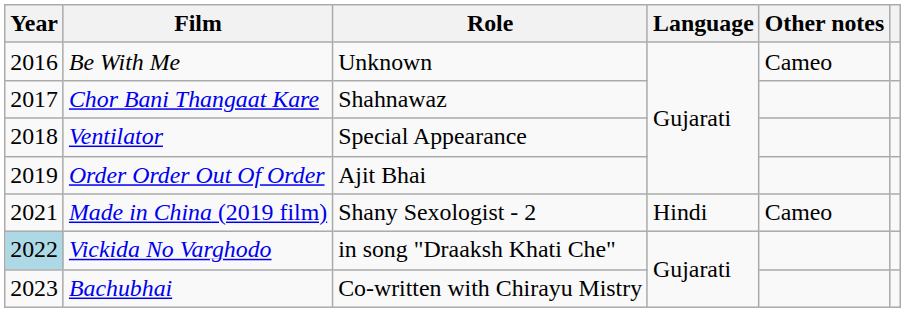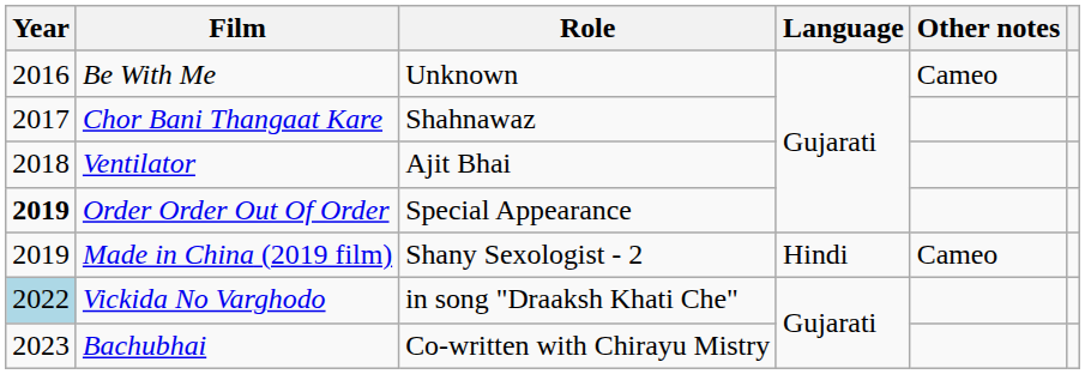 <table class="wikitable plainrowheaders">
 <tr>
 <th>Year</th>
 <th>Film</th>
 <th>Role</th>
 <th>Language</th>
 <th>Other notes</th>
 <th scope="col" class="unsortable"></th>
 </tr>
 <tr>
 <td>2016</td>
 <td><em>Be With Me</em></td>
 <td>Unknown</td>
 <td rowspan="4">Gujarati</td>
 <td>Cameo</td>
 <td></td>
 </tr>
 <tr>
 <td>2017</td>
 <td><em><a href='#'>Chor Bani Thangaat Kare</a></em></td>
 <td>Shahnawaz</td>
 <td></td>
 <td></td>
 </tr>
 <tr>
 <td>2018</td>
 <td><em><a href='#'>Ventilator</a></em></td>
+<td>Ajit Bhai</td>
+<td></td>
+<td></td>
+</tr>
+<tr>
+<td><strong>2019</strong></td>
+<td><em><a href='#'>Order Order Out Of Order</a></em></td>
 <td>Special Appearance</td>
 <td></td>
 <td></td>
 </tr>
 <tr>
 <td>2019</td>
-<td><em><a href='#'>Order Order Out Of Order</a></em></td>
-<td>Ajit Bhai</td>
-<td></td>
-<td></td>
-</tr>
-<tr>
-<td>2021</td>
 <td><a href='#'><em>Made in China</em> (2019 film)</a></td>
 <td>Shany Sexologist - 2</td>
 <td>Hindi</td>
 <td>Cameo</td>
 <td></td>
 </tr>
 <tr>
 <td style="background: lightblue;">2022</td>
 <td><em><a href='#'>Vickida No Varghodo</a></em></td>
 <td>in song "Draaksh Khati Che"</td>
 <td rowspan="2">Gujarati</td>
 <td></td>
 <td></td>
 </tr>
 <tr>
 <td>2023</td>
 <td><em><a href='#'>Bachubhai</a></em></td>
 <td>Co-written with Chirayu Mistry</td>
 <td></td>
 <td></td>
 </tr>
 </table>
